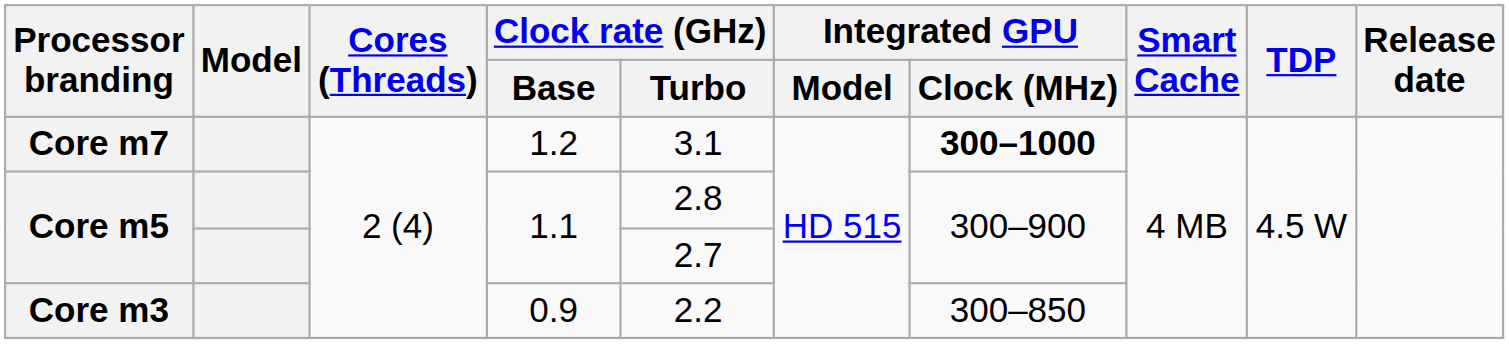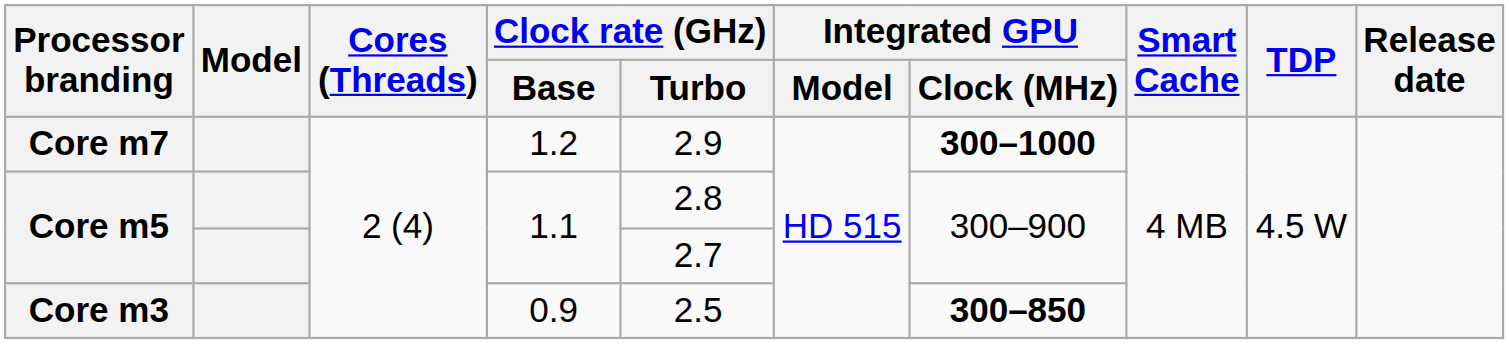 <table class="wikitable sortable nowrap" style="text-align: center;">
 <tr>
 <th class="unsortable" rowspan="2">Processor<br>branding</th>
 <th rowspan="2">Model</th>
 <th class="unsortable" rowspan="2"><a href='#'>Cores</a><br>(<a href='#'>Threads</a>)</th>
 <th colspan="2"><a href='#'>Clock rate</a> (GHz)</th>
 <th colspan="2">Integrated <a href='#'>GPU</a></th>
 <th class="unsortable" rowspan="2"><a href='#'>Smart<br>Cache</a></th>
 <th rowspan="2"><a href='#'>TDP</a></th>
 <th rowspan="2">Release<br>date</th>
 </tr>
 <tr>
 <th class="unsortable">Base</th>
 <th class="unsortable">Turbo</th>
 <th class="unsortable">Model</th>
 <th class="unsortable">Clock (MHz)</th>
 </tr>
 <tr>
 <th>Core m7</th>
 <th style="text-align:left;" data-sort-value="sku4"></th>
 <td rowspan=4>2 (4)</td>
 <td>1.2</td>
-<td>3.1</td>
+<td>2.9</td>
 <td rowspan=4><a href='#'>HD 515</a></td>
 <td><strong>300–1000</strong></td>
 <td rowspan=4>4 MB</td>
 <td rowspan=4>4.5 W</td>
 <td rowspan=4></td>
 </tr>
 <tr>
 <th rowspan=2>Core m5</th>
 <th style="text-align:left;" data-sort-value="sku3"></th>
 <td rowspan=2>1.1</td>
 <td>2.8</td>
 <td rowspan=2>300–900</td>
 </tr>
 <tr>
 <th style="text-align:left;" data-sort-value="sku2"></th>
 <td>2.7</td>
 </tr>
 <tr>
 <th>Core m3</th>
 <th style="text-align:left;" data-sort-value="sku1"></th>
 <td>0.9</td>
-<td>2.2</td>
-<td>300–850</td>
+<td>2.5</td>
+<td><strong>300–850</strong></td>
 </tr>
 </table>
